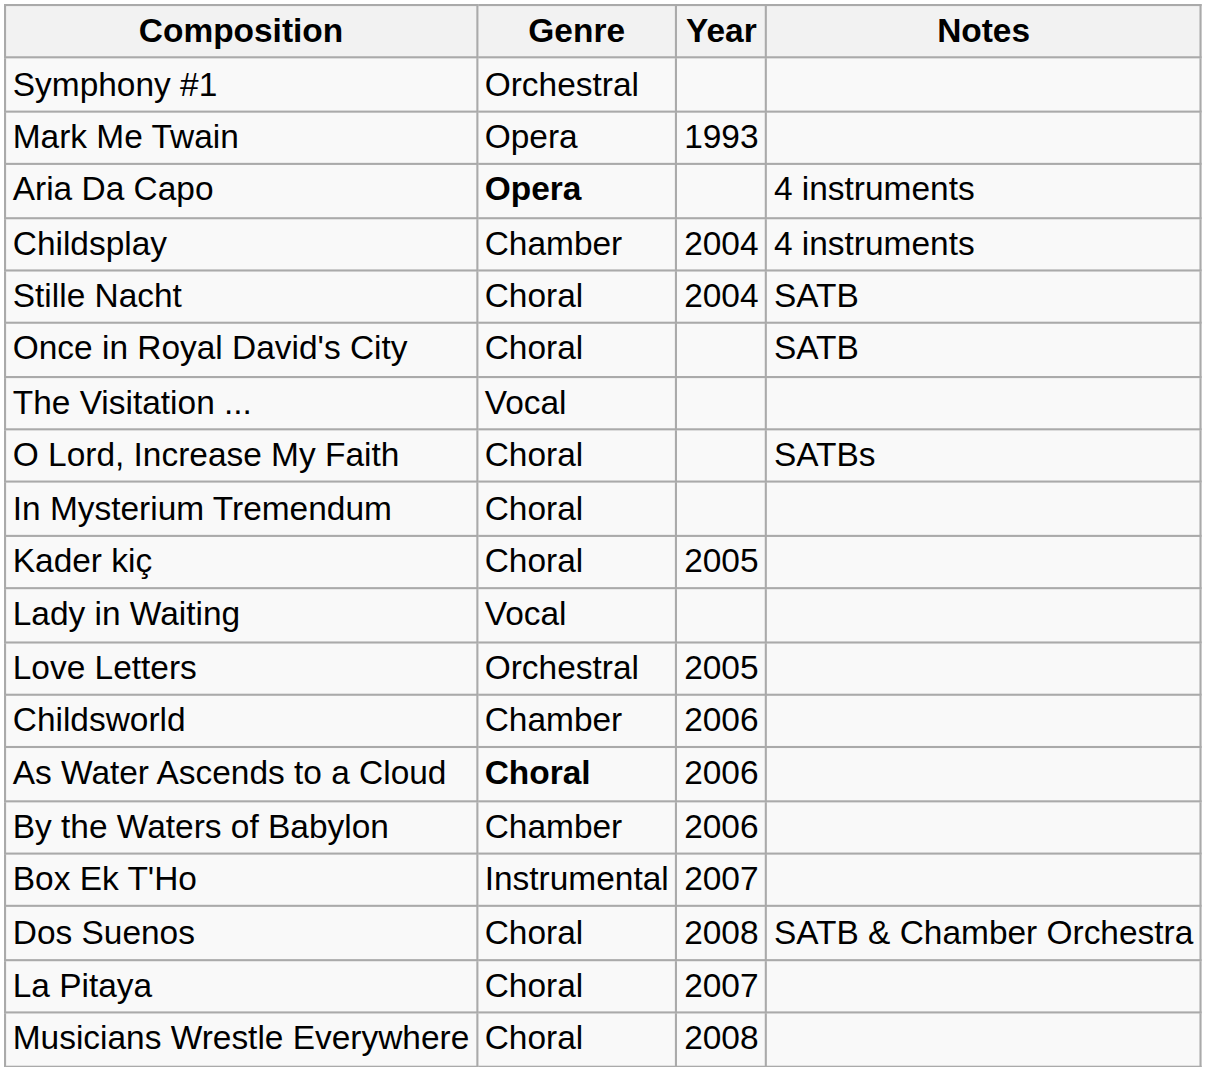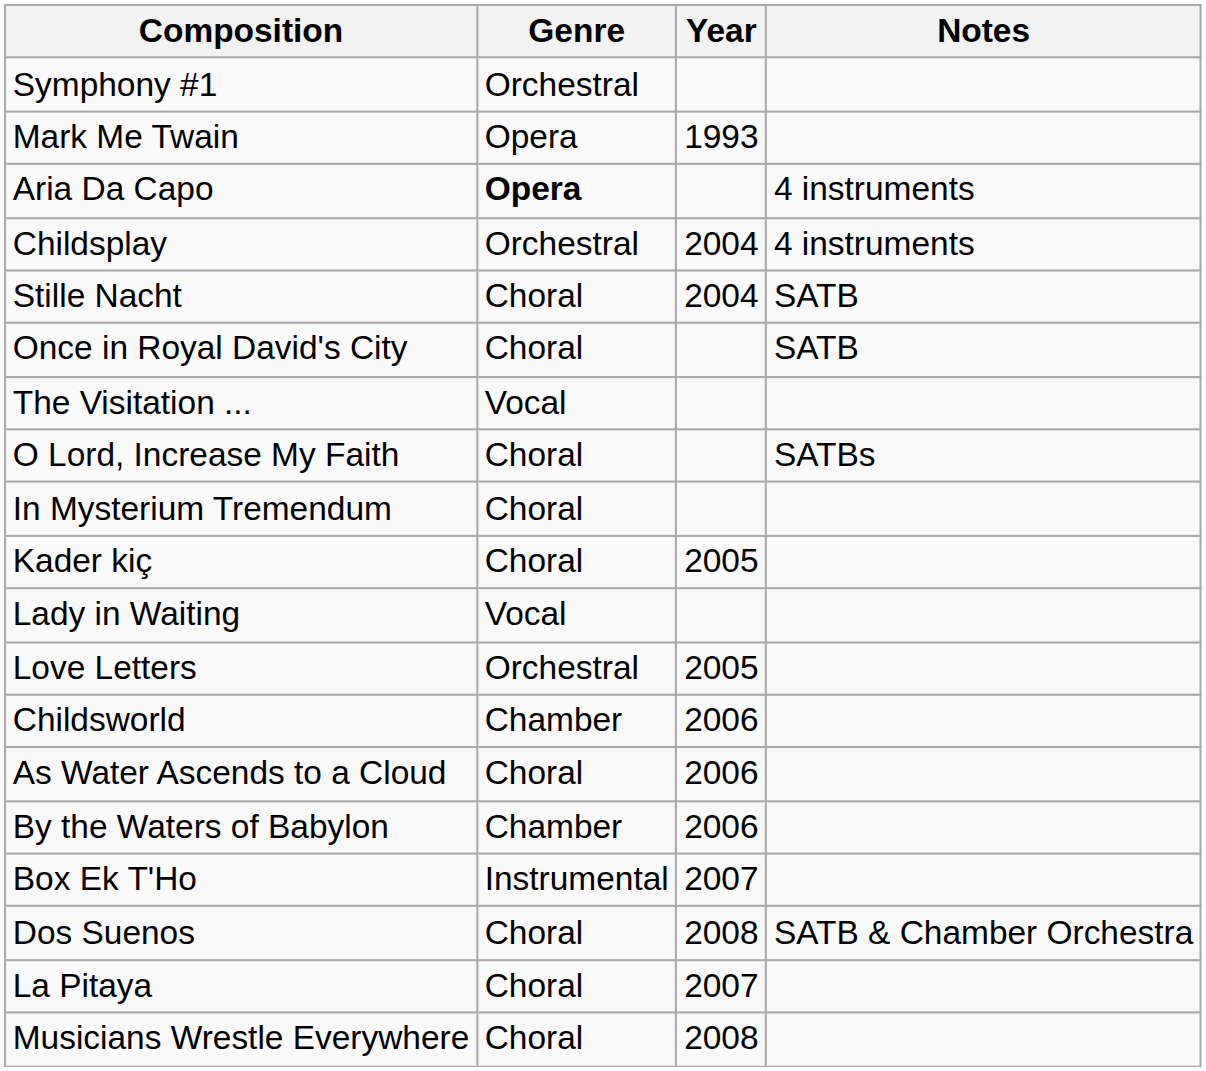 <table class="wikitable sortable" border="1">
 <tr>
 <th>Composition</th>
 <th>Genre</th>
 <th>Year</th>
 <th>Notes</th>
 </tr>
 <tr>
 <td>Symphony #1</td>
 <td>Orchestral</td>
 <td></td>
 <td></td>
 </tr>
 <tr>
 <td>Mark Me Twain</td>
 <td>Opera</td>
 <td>1993</td>
 <td></td>
 </tr>
 <tr>
 <td>Aria Da Capo</td>
 <td><strong>Opera</strong></td>
 <td></td>
 <td>4 instruments</td>
 </tr>
 <tr>
 <td>Childsplay</td>
-<td>Chamber</td>
+<td>Orchestral</td>
 <td>2004</td>
 <td>4 instruments</td>
 </tr>
 <tr>
 <td>Stille Nacht</td>
 <td>Choral</td>
 <td>2004</td>
 <td>SATB</td>
 </tr>
 <tr>
 <td>Once in Royal David's City</td>
 <td>Choral</td>
 <td></td>
 <td>SATB</td>
 </tr>
 <tr>
 <td>The Visitation ...</td>
 <td>Vocal</td>
 <td></td>
 <td></td>
 </tr>
 <tr>
 <td>O Lord, Increase My Faith</td>
 <td>Choral</td>
 <td></td>
 <td>SATBs</td>
 </tr>
 <tr>
 <td>In Mysterium Tremendum</td>
 <td>Choral</td>
 <td></td>
 <td></td>
 </tr>
 <tr>
 <td>Kader kiç</td>
 <td>Choral</td>
 <td>2005</td>
 <td></td>
 </tr>
 <tr>
 <td>Lady in Waiting</td>
 <td>Vocal</td>
 <td></td>
 <td></td>
 </tr>
 <tr>
 <td>Love Letters</td>
 <td>Orchestral</td>
 <td>2005</td>
 <td></td>
 </tr>
 <tr>
 <td>Childsworld</td>
 <td>Chamber</td>
 <td>2006</td>
 <td></td>
 </tr>
 <tr>
 <td>As Water Ascends to a Cloud</td>
-<td><strong>Choral</strong></td>
+<td>Choral</td>
 <td>2006</td>
 <td></td>
 </tr>
 <tr>
 <td>By the Waters of Babylon</td>
 <td>Chamber</td>
 <td>2006</td>
 <td></td>
 </tr>
 <tr>
 <td>Box Ek T'Ho</td>
 <td>Instrumental</td>
 <td>2007</td>
 <td></td>
 </tr>
 <tr>
 <td>Dos Suenos</td>
 <td>Choral</td>
 <td>2008</td>
 <td>SATB & Chamber Orchestra</td>
 </tr>
 <tr>
 <td>La Pitaya</td>
 <td>Choral</td>
 <td>2007</td>
 <td></td>
 </tr>
 <tr>
 <td>Musicians Wrestle Everywhere</td>
 <td>Choral</td>
 <td>2008</td>
 <td></td>
 </tr>
 </table>
